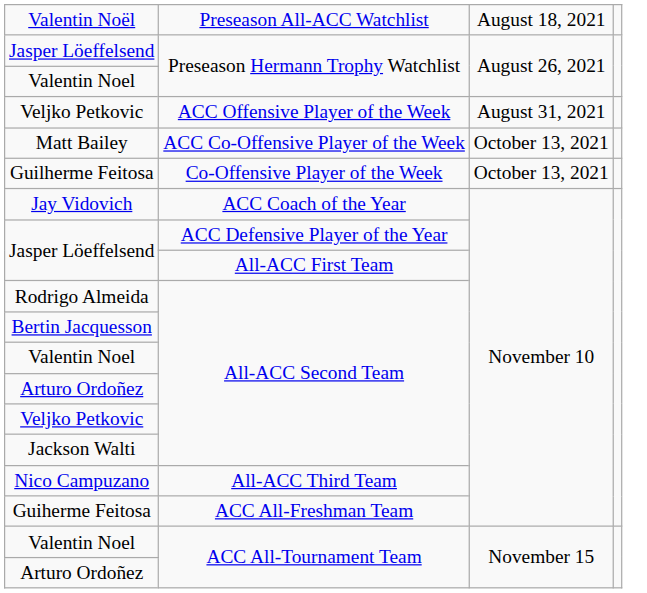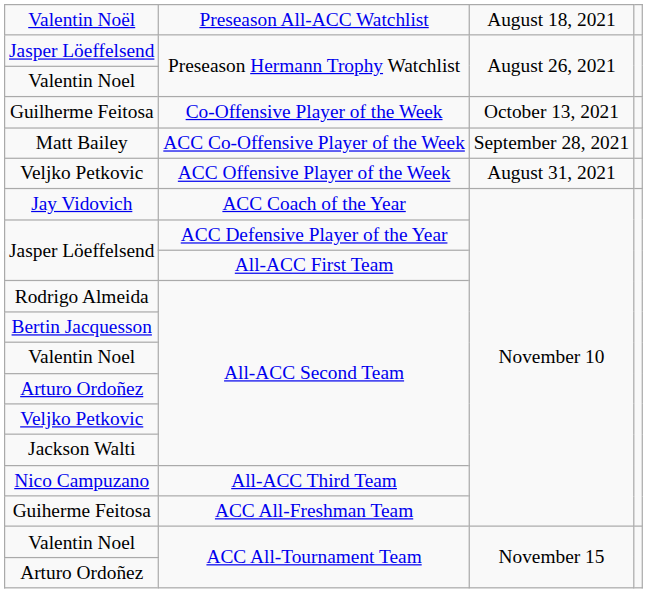 <table class="wikitable sortable" style="text-align: center">
 <tr>
 <td><a href='#'>Valentin Noël</a></td>
 <td><a href='#'>Preseason All-ACC Watchlist</a></td>
 <td>August 18, 2021</td>
 <td></td>
 </tr>
 <tr>
 <td><a href='#'>Jasper Löeffelsend</a></td>
 <td rowspan=2>Preseason <a href='#'>Hermann Trophy</a> Watchlist</td>
 <td rowspan=2>August 26, 2021</td>
 <td rowspan=2></td>
 </tr>
 <tr>
 <td>Valentin Noel</td>
 </tr>
 <tr>
-<td>Veljko Petkovic</td>
-<td><a href='#'>ACC Offensive Player of the Week</a></td>
-<td>August 31, 2021</td>
+<td>Guilherme Feitosa</td>
+<td><a href='#'>Co-Offensive Player of the Week</a></td>
+<td>October 13, 2021</td>
 <td></td>
 </tr>
 <tr>
 <td>Matt Bailey</td>
 <td><a href='#'>ACC Co-Offensive Player of the Week</a></td>
-<td>October 13, 2021</td>
+<td>September 28, 2021</td>
 <td></td>
 </tr>
 <tr>
-<td>Guilherme Feitosa</td>
-<td><a href='#'>Co-Offensive Player of the Week</a></td>
-<td>October 13, 2021</td>
+<td>Veljko Petkovic</td>
+<td><a href='#'>ACC Offensive Player of the Week</a></td>
+<td>August 31, 2021</td>
 <td></td>
 </tr>
 <tr>
 <td><a href='#'>Jay Vidovich</a></td>
 <td><a href='#'>ACC Coach of the Year</a></td>
 <td rowspan=11>November 10</td>
 <td rowspan=11></td>
 </tr>
 <tr>
 <td rowspan=2>Jasper Löeffelsend</td>
 <td><a href='#'>ACC Defensive Player of the Year</a></td>
 </tr>
 <tr>
 <td><a href='#'>All-ACC First Team</a></td>
 </tr>
 <tr>
 <td>Rodrigo Almeida</td>
 <td rowspan=6><a href='#'>All-ACC Second Team</a></td>
 </tr>
 <tr>
 <td><a href='#'>Bertin Jacquesson</a></td>
 </tr>
 <tr>
 <td>Valentin Noel</td>
 </tr>
 <tr>
 <td><a href='#'>Arturo Ordoñez</a></td>
 </tr>
 <tr>
 <td><a href='#'>Veljko Petkovic</a></td>
 </tr>
 <tr>
 <td>Jackson Walti</td>
 </tr>
 <tr>
 <td><a href='#'>Nico Campuzano</a></td>
 <td><a href='#'>All-ACC Third Team</a></td>
 </tr>
 <tr>
 <td>Guiherme Feitosa</td>
 <td><a href='#'>ACC All-Freshman Team</a></td>
 </tr>
 <tr>
 <td>Valentin Noel</td>
 <td rowspan=2><a href='#'>ACC All-Tournament Team</a></td>
 <td rowspan=2>November 15</td>
 <td rowspan=2></td>
 </tr>
 <tr>
 <td>Arturo Ordoñez</td>
 </tr>
 </table>
